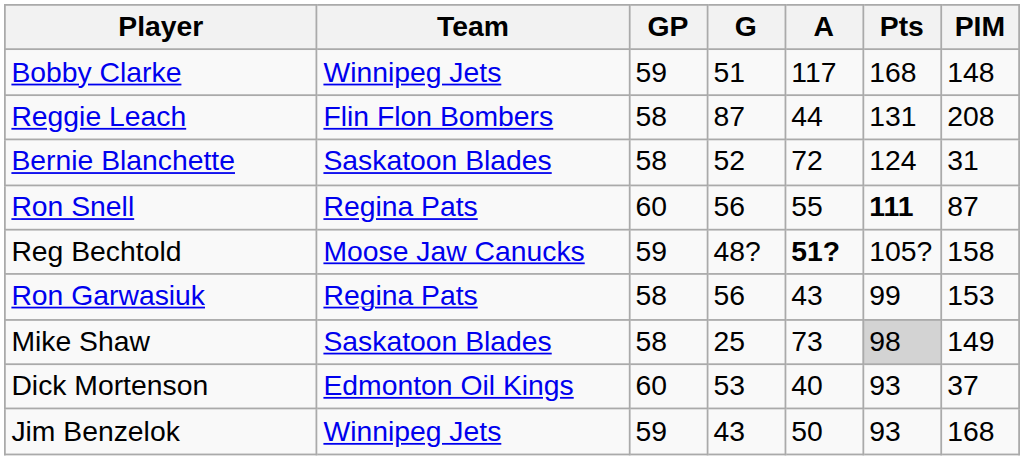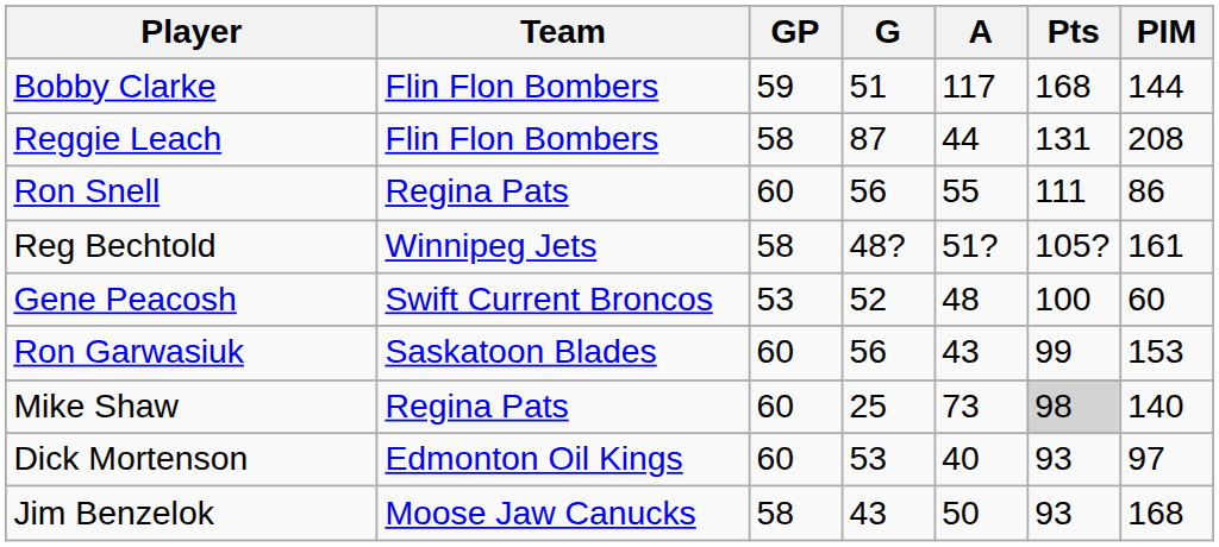 <table class="wikitable">
 <tr>
 <th width="30%">Player</th>
 <th width="30%">Team</th>
 <th width="7.5%">GP</th>
 <th width="7.5%">G</th>
 <th width="7.5%">A</th>
 <th width="7.5%">Pts</th>
 <th width="7.5%">PIM</th>
 </tr>
 <tr>
 <td><a href='#'>Bobby Clarke</a></td>
-<td><a href='#'>Winnipeg Jets</a></td>
+<td><a href='#'>Flin Flon Bombers</a></td>
 <td>59</td>
 <td>51</td>
 <td>117</td>
 <td>168</td>
-<td>148</td>
+<td>144</td>
 </tr>
 <tr>
 <td><a href='#'>Reggie Leach</a></td>
 <td><a href='#'>Flin Flon Bombers</a></td>
 <td>58</td>
 <td>87</td>
 <td>44</td>
 <td>131</td>
 <td>208</td>
 </tr>
 <tr>
-<td><a href='#'>Bernie Blanchette</a></td>
-<td><a href='#'>Saskatoon Blades</a></td>
-<td>58</td>
-<td>52</td>
-<td>72</td>
-<td>124</td>
-<td>31</td>
-</tr>
-<tr>
 <td><a href='#'>Ron Snell</a></td>
 <td><a href='#'>Regina Pats</a></td>
 <td>60</td>
 <td>56</td>
 <td>55</td>
-<td><strong>111</strong></td>
-<td>87</td>
+<td>111</td>
+<td>86</td>
 </tr>
 <tr>
 <td>Reg Bechtold</td>
-<td><a href='#'>Moose Jaw Canucks</a></td>
-<td>59</td>
+<td><a href='#'>Winnipeg Jets</a></td>
+<td>58</td>
 <td>48?</td>
-<td><strong>51?</strong></td>
+<td>51?</td>
 <td>105?</td>
-<td>158</td>
+<td>161</td>
+</tr>
+<tr>
+<td><a href='#'>Gene Peacosh</a></td>
+<td><a href='#'>Swift Current Broncos</a></td>
+<td>53</td>
+<td>52</td>
+<td>48</td>
+<td>100</td>
+<td>60</td>
 </tr>
 <tr>
 <td><a href='#'>Ron Garwasiuk</a></td>
-<td><a href='#'>Regina Pats</a></td>
-<td>58</td>
+<td><a href='#'>Saskatoon Blades</a></td>
+<td>60</td>
 <td>56</td>
 <td>43</td>
 <td>99</td>
 <td>153</td>
 </tr>
 <tr>
 <td>Mike Shaw</td>
-<td><a href='#'>Saskatoon Blades</a></td>
-<td>58</td>
+<td><a href='#'>Regina Pats</a></td>
+<td>60</td>
 <td>25</td>
 <td>73</td>
 <td style="background: lightgrey;">98</td>
-<td>149</td>
+<td>140</td>
 </tr>
 <tr>
 <td>Dick Mortenson</td>
 <td><a href='#'>Edmonton Oil Kings</a></td>
 <td>60</td>
 <td>53</td>
 <td>40</td>
 <td>93</td>
-<td>37</td>
+<td>97</td>
 </tr>
 <tr>
 <td>Jim Benzelok</td>
-<td><a href='#'>Winnipeg Jets</a></td>
-<td>59</td>
+<td><a href='#'>Moose Jaw Canucks</a></td>
+<td>58</td>
 <td>43</td>
 <td>50</td>
 <td>93</td>
 <td>168</td>
 </tr>
 </table>
